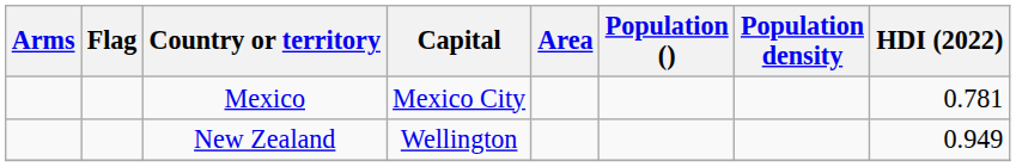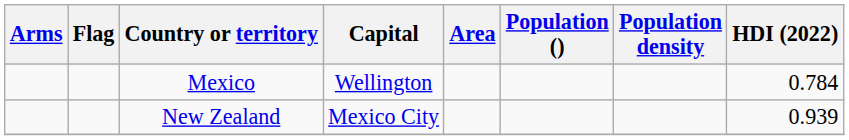 <table class="wikitable sortable" style="float:center; text-align:center; white-space:nowrap;">
 <tr>
 <th class="unsortable"><a href='#'>Arms</a></th>
 <th class="unsortable">Flag</th>
 <th>Country or <a href='#'>territory</a></th>
 <th>Capital</th>
 <th><a href='#'>Area</a></th>
 <th><a href='#'>Population</a><br>()</th>
 <th><a href='#'>Population<br>density</a></th>
 <th>HDI (2022)</th>
 </tr>
 <tr>
 <td></td>
 <td></td>
 <td><a href='#'>Mexico</a></td>
-<td><a href='#'>Mexico City</a></td>
+<td><a href='#'>Wellington</a></td>
 <td style="text-align:right;"></td>
 <td style="text-align:right;"></td>
 <td style="text-align:right;"></td>
-<td style="text-align:right;">0.781</td>
+<td style="text-align:right;">0.784</td>
 </tr>
 <tr>
 <td><br></td>
 <td></td>
 <td><a href='#'>New Zealand</a></td>
-<td><a href='#'>Wellington</a></td>
+<td><a href='#'>Mexico City</a></td>
 <td style="text-align:right;"></td>
 <td style="text-align:right;"></td>
 <td style="text-align:right;"></td>
-<td style="text-align:right;">0.949</td>
+<td style="text-align:right;">0.939</td>
 </tr>
 <tr>
 </tr>
 </table>
